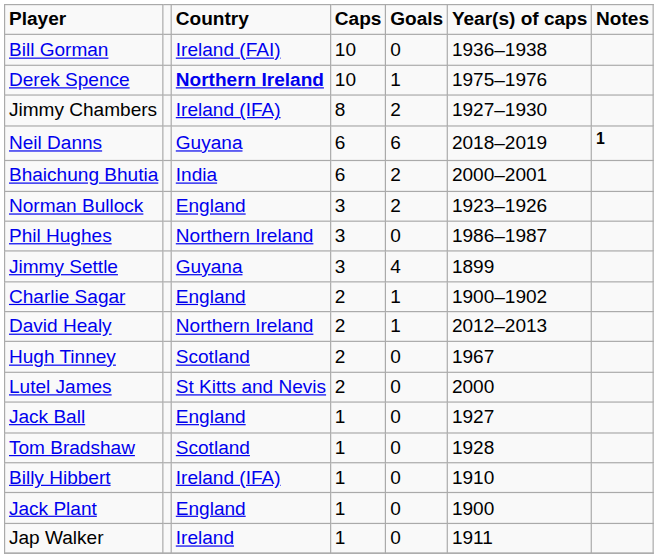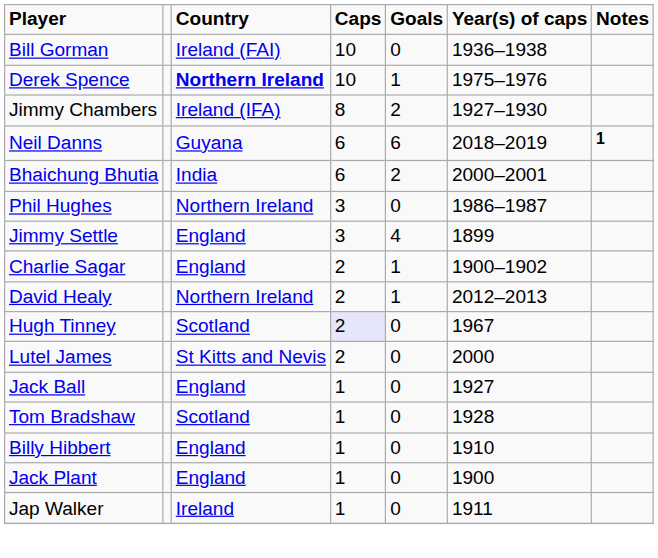 <table class="wikitable" style="text-align: left">
 <tr>
 <td><strong>Player</strong></td>
 <td></td>
 <td><strong>Country</strong></td>
 <td><strong>Caps</strong></td>
 <td><strong>Goals</strong></td>
 <td><strong>Year(s) of caps</strong></td>
 <td><strong>Notes</strong></td>
 </tr>
 <tr>
 <td><a href='#'>Bill Gorman</a></td>
 <td></td>
 <td><a href='#'>Ireland (FAI)</a></td>
 <td>10</td>
 <td>0</td>
 <td>1936–1938</td>
 <td></td>
 </tr>
 <tr>
 <td><a href='#'>Derek Spence</a></td>
 <td></td>
 <td><strong><a href='#'>Northern Ireland</a></strong></td>
 <td>10</td>
 <td>1</td>
 <td>1975–1976</td>
 <td></td>
 </tr>
 <tr>
 <td>Jimmy Chambers</td>
 <td></td>
 <td><a href='#'>Ireland (IFA)</a></td>
 <td>8</td>
 <td>2</td>
 <td>1927–1930</td>
 <td></td>
 </tr>
 <tr>
 <td><a href='#'>Neil Danns</a></td>
 <td></td>
 <td><a href='#'>Guyana</a></td>
 <td>6</td>
 <td>6</td>
 <td>2018–2019</td>
 <td><sup><span><strong>1</strong></span></sup></td>
 </tr>
 <tr>
 <td><a href='#'>Bhaichung Bhutia</a></td>
 <td></td>
 <td><a href='#'>India</a></td>
 <td>6</td>
 <td>2</td>
 <td>2000–2001</td>
 <td></td>
 </tr>
 <tr>
-<td><a href='#'>Norman Bullock</a></td>
-<td></td>
-<td><a href='#'>England</a></td>
-<td>3</td>
-<td>2</td>
-<td>1923–1926</td>
-<td></td>
-</tr>
-<tr>
 <td><a href='#'>Phil Hughes</a></td>
 <td></td>
 <td><a href='#'>Northern Ireland</a></td>
 <td>3</td>
 <td>0</td>
 <td>1986–1987</td>
 <td></td>
 </tr>
 <tr>
 <td><a href='#'>Jimmy Settle</a></td>
 <td></td>
-<td><a href='#'>Guyana</a></td>
+<td><a href='#'>England</a></td>
 <td>3</td>
 <td>4</td>
 <td>1899</td>
 <td></td>
 </tr>
 <tr>
 <td><a href='#'>Charlie Sagar</a></td>
 <td></td>
 <td><a href='#'>England</a></td>
 <td>2</td>
 <td>1</td>
 <td>1900–1902</td>
 <td></td>
 </tr>
 <tr>
 <td><a href='#'>David Healy</a></td>
 <td></td>
 <td><a href='#'>Northern Ireland</a></td>
 <td>2</td>
 <td>1</td>
 <td>2012–2013</td>
 <td></td>
 </tr>
 <tr>
 <td><a href='#'>Hugh Tinney</a></td>
 <td></td>
 <td><a href='#'>Scotland</a></td>
-<td>2</td>
+<td style="background: lavender;">2</td>
 <td>0</td>
 <td>1967</td>
 <td></td>
 </tr>
 <tr>
 <td><a href='#'>Lutel James</a></td>
 <td></td>
 <td><a href='#'>St Kitts and Nevis</a></td>
 <td>2</td>
 <td>0</td>
 <td>2000</td>
 <td></td>
 </tr>
 <tr>
 <td><a href='#'>Jack Ball</a></td>
 <td></td>
 <td><a href='#'>England</a></td>
 <td>1</td>
 <td>0</td>
 <td>1927</td>
 <td></td>
 </tr>
 <tr>
 <td><a href='#'>Tom Bradshaw</a></td>
 <td></td>
 <td><a href='#'>Scotland</a></td>
 <td>1</td>
 <td>0</td>
 <td>1928</td>
 <td></td>
 </tr>
 <tr>
 <td><a href='#'>Billy Hibbert</a></td>
 <td></td>
-<td><a href='#'>Ireland (IFA)</a></td>
+<td><a href='#'>England</a></td>
 <td>1</td>
 <td>0</td>
 <td>1910</td>
 <td></td>
 </tr>
 <tr>
 <td><a href='#'>Jack Plant</a></td>
 <td></td>
 <td><a href='#'>England</a></td>
 <td>1</td>
 <td>0</td>
 <td>1900</td>
 <td></td>
 </tr>
 <tr>
 <td>Jap Walker</td>
 <td></td>
 <td><a href='#'>Ireland</a></td>
 <td>1</td>
 <td>0</td>
 <td>1911</td>
 <td></td>
 </tr>
 <tr>
 </tr>
 </table>
